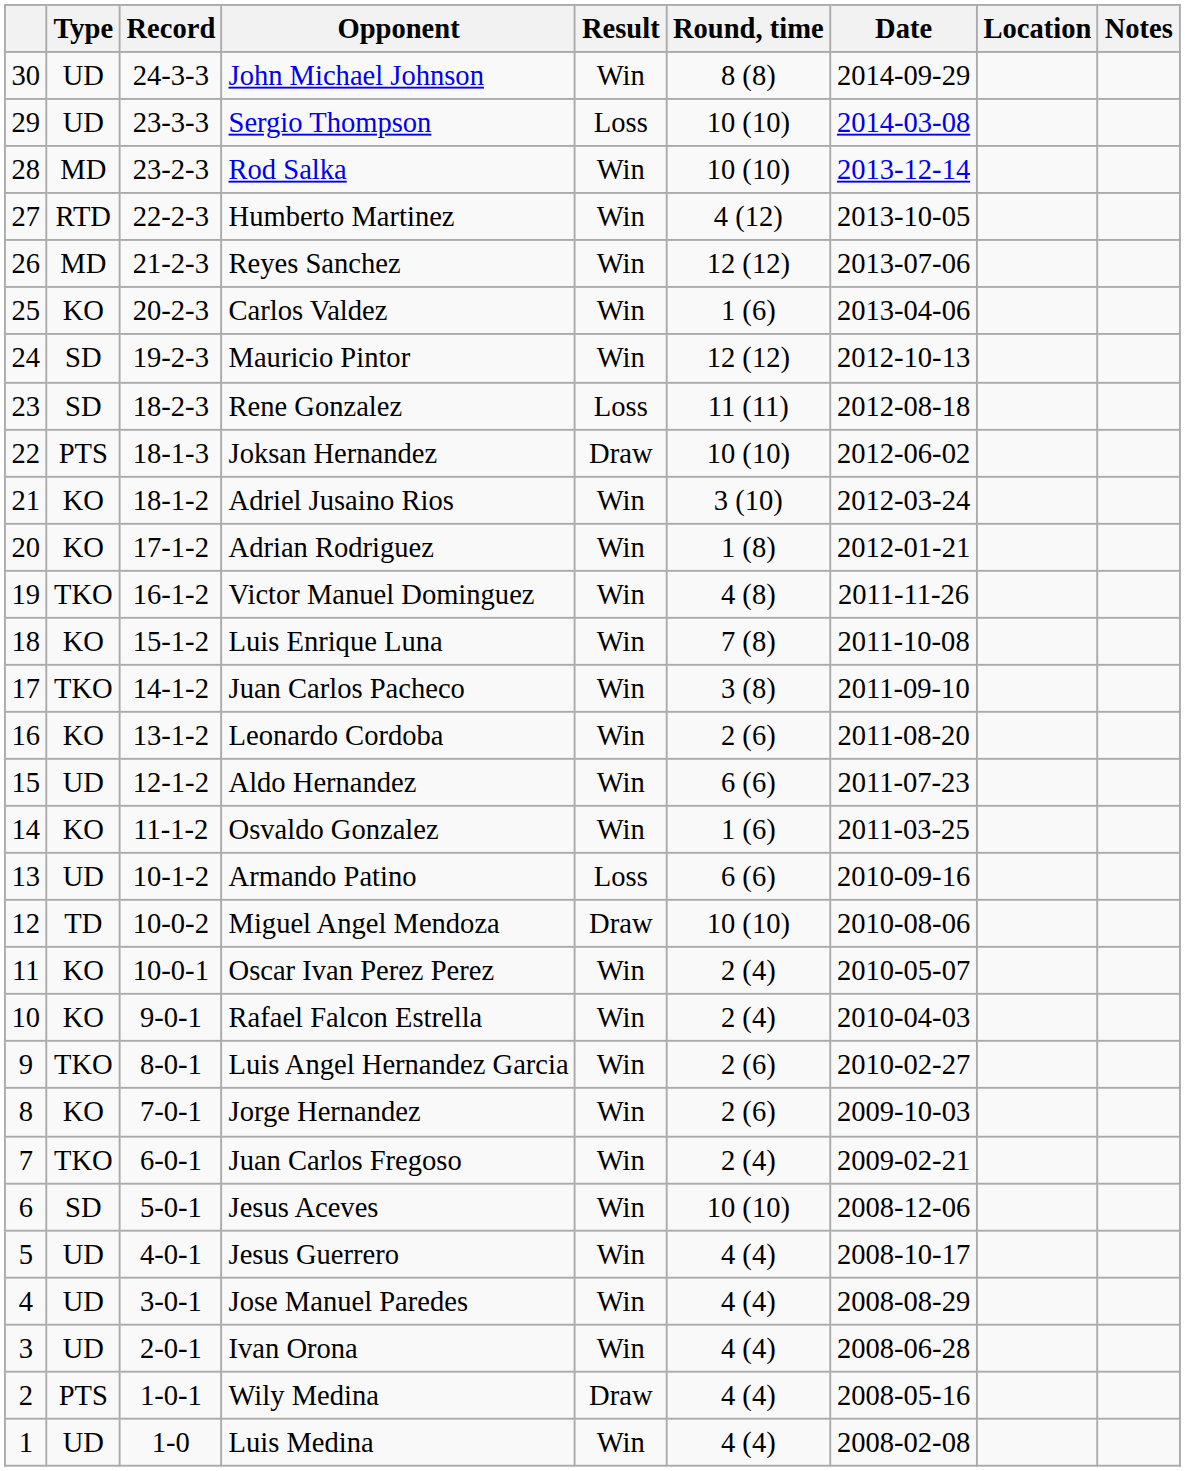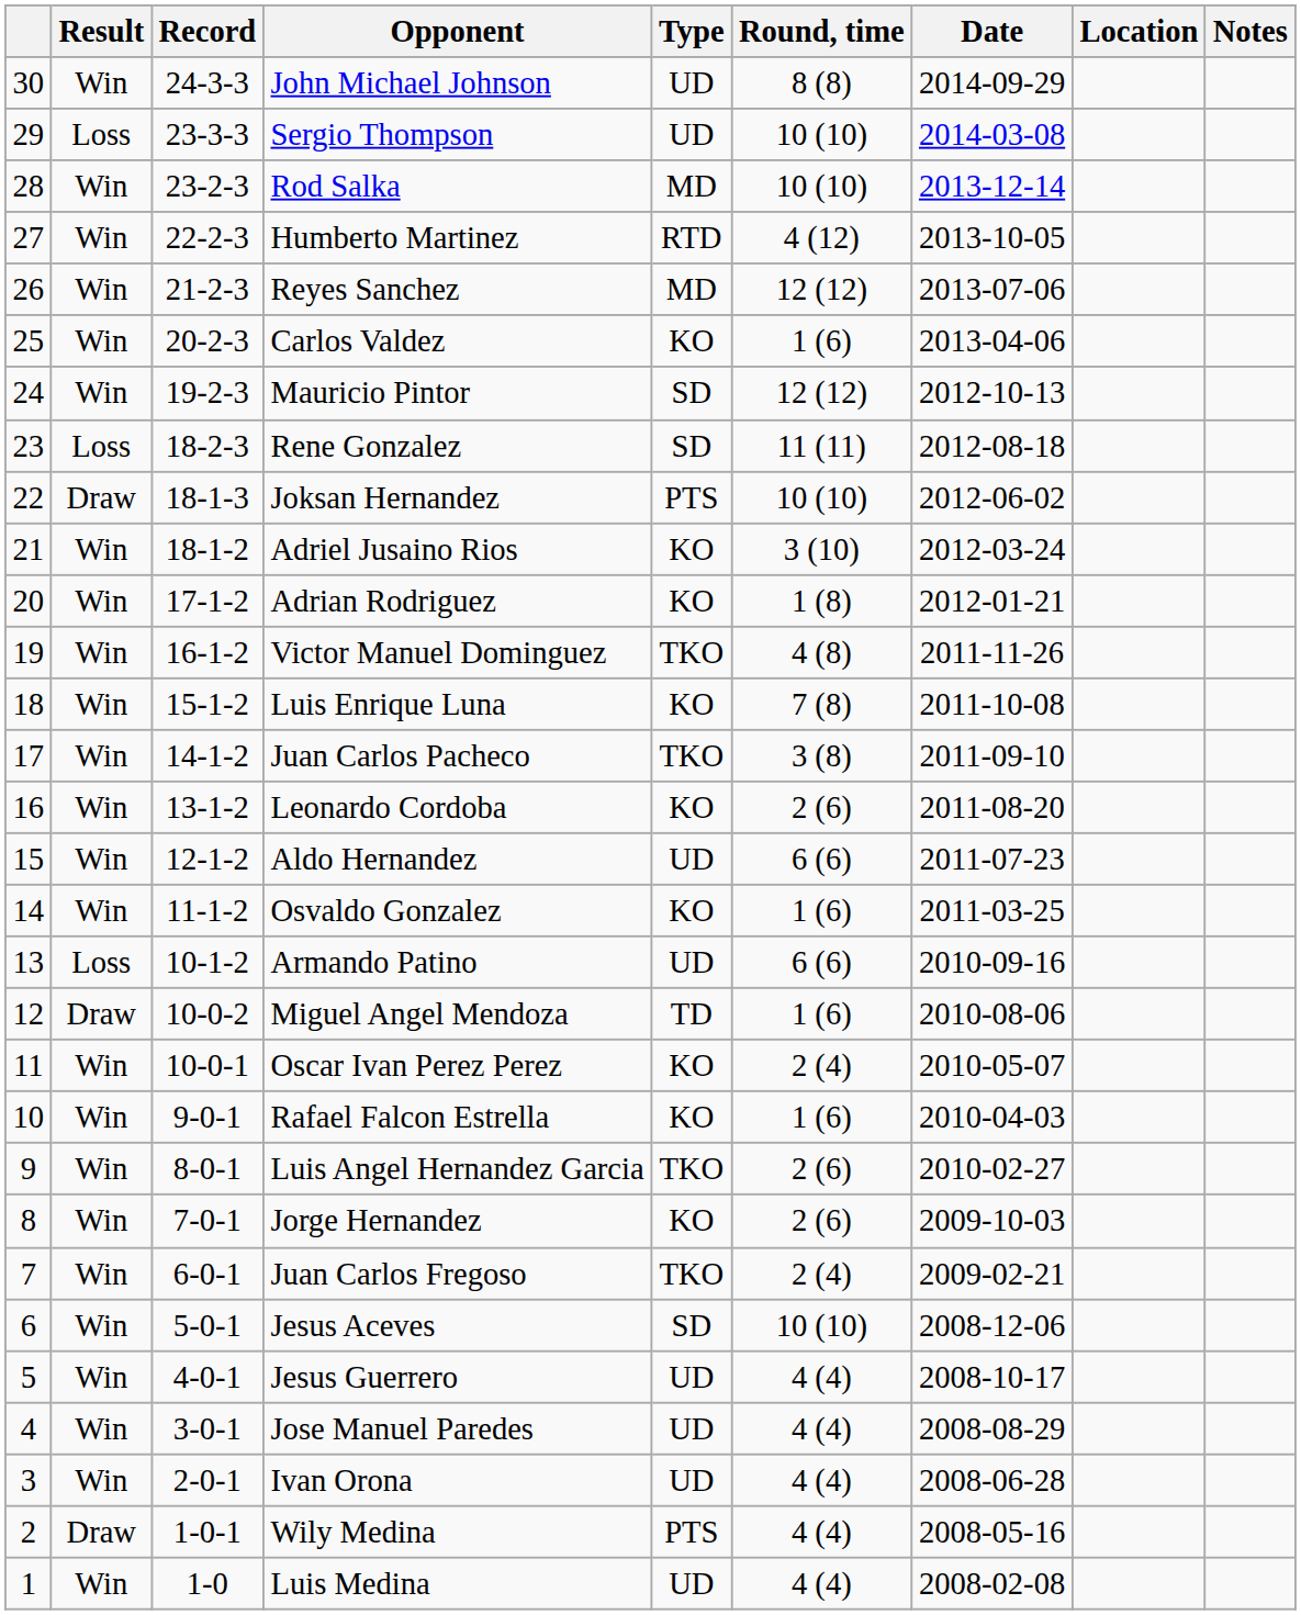 <table class="wikitable" style="text-align:center; font-size:95%">
 <tr>
 <th></th>
-<th>Type</th>
+<th>Result</th>
 <th>Record</th>
 <th>Opponent</th>
-<th>Result</th>
+<th>Type</th>
 <th>Round, time</th>
 <th>Date</th>
 <th>Location</th>
 <th>Notes</th>
 </tr>
 <tr>
 <td>30</td>
-<td>UD</td>
+<td>Win</td>
 <td>24-3-3</td>
 <td align=left> <a href='#'>John Michael Johnson</a></td>
-<td>Win</td>
+<td>UD</td>
 <td>8 (8)</td>
 <td>2014-09-29</td>
 <td align=left> </td>
 <td align=left></td>
 </tr>
 <tr>
 <td>29</td>
-<td>UD</td>
+<td>Loss</td>
 <td>23-3-3</td>
 <td align=left> <a href='#'>Sergio Thompson</a></td>
-<td>Loss</td>
+<td>UD</td>
 <td>10 (10)</td>
 <td><a href='#'>2014-03-08</a></td>
 <td align=left> </td>
 <td align=left></td>
 </tr>
 <tr>
 <td>28</td>
-<td>MD</td>
+<td>Win</td>
 <td>23-2-3</td>
 <td align=left> <a href='#'>Rod Salka</a></td>
-<td>Win</td>
+<td>MD</td>
 <td>10 (10)</td>
 <td><a href='#'>2013-12-14</a></td>
 <td align=left> </td>
 <td align=left></td>
 </tr>
 <tr>
 <td>27</td>
-<td>RTD</td>
+<td>Win</td>
 <td>22-2-3</td>
 <td align=left> Humberto Martinez</td>
-<td>Win</td>
+<td>RTD</td>
 <td>4 (12)</td>
 <td>2013-10-05</td>
 <td align=left> </td>
 <td align=left></td>
 </tr>
 <tr>
 <td>26</td>
-<td>MD</td>
+<td>Win</td>
 <td>21-2-3</td>
 <td align=left> Reyes Sanchez</td>
-<td>Win</td>
+<td>MD</td>
 <td>12 (12)</td>
 <td>2013-07-06</td>
 <td align=left> </td>
 <td align=left></td>
 </tr>
 <tr>
 <td>25</td>
-<td>KO</td>
+<td>Win</td>
 <td>20-2-3</td>
 <td align=left> Carlos Valdez</td>
-<td>Win</td>
+<td>KO</td>
 <td>1 (6)</td>
 <td>2013-04-06</td>
 <td align=left> </td>
 <td align=left></td>
 </tr>
 <tr>
 <td>24</td>
-<td>SD</td>
+<td>Win</td>
 <td>19-2-3</td>
 <td align=left> Mauricio Pintor</td>
-<td>Win</td>
+<td>SD</td>
 <td>12 (12)</td>
 <td>2012-10-13</td>
 <td align=left> </td>
 <td align=left></td>
 </tr>
 <tr>
 <td>23</td>
-<td>SD</td>
+<td>Loss</td>
 <td>18-2-3</td>
 <td align=left> Rene Gonzalez</td>
-<td>Loss</td>
+<td>SD</td>
 <td>11 (11)</td>
 <td>2012-08-18</td>
 <td align=left> </td>
 <td align=left></td>
 </tr>
 <tr>
 <td>22</td>
-<td>PTS</td>
+<td>Draw</td>
 <td>18-1-3</td>
 <td align=left> Joksan Hernandez</td>
-<td>Draw</td>
+<td>PTS</td>
 <td>10 (10)</td>
 <td>2012-06-02</td>
 <td align=left> </td>
 <td align=left></td>
 </tr>
 <tr>
 <td>21</td>
-<td>KO</td>
+<td>Win</td>
 <td>18-1-2</td>
 <td align=left> Adriel Jusaino Rios</td>
-<td>Win</td>
+<td>KO</td>
 <td>3 (10)</td>
 <td>2012-03-24</td>
 <td align=left> </td>
 <td align=left></td>
 </tr>
 <tr>
 <td>20</td>
-<td>KO</td>
+<td>Win</td>
 <td>17-1-2</td>
 <td align=left> Adrian Rodriguez</td>
-<td>Win</td>
+<td>KO</td>
 <td>1 (8)</td>
 <td>2012-01-21</td>
 <td align=left> </td>
 <td align=left></td>
 </tr>
 <tr>
 <td>19</td>
-<td>TKO</td>
+<td>Win</td>
 <td>16-1-2</td>
 <td align=left> Victor Manuel Dominguez</td>
-<td>Win</td>
+<td>TKO</td>
 <td>4 (8)</td>
 <td>2011-11-26</td>
 <td align=left> </td>
 <td align=left></td>
 </tr>
 <tr>
 <td>18</td>
-<td>KO</td>
+<td>Win</td>
 <td>15-1-2</td>
 <td align=left> Luis Enrique Luna</td>
-<td>Win</td>
+<td>KO</td>
 <td>7 (8)</td>
 <td>2011-10-08</td>
 <td align=left> </td>
 <td align=left></td>
 </tr>
 <tr>
 <td>17</td>
-<td>TKO</td>
+<td>Win</td>
 <td>14-1-2</td>
 <td align=left> Juan Carlos Pacheco</td>
-<td>Win</td>
+<td>TKO</td>
 <td>3 (8)</td>
 <td>2011-09-10</td>
 <td align=left> </td>
 <td align=left></td>
 </tr>
 <tr>
 <td>16</td>
-<td>KO</td>
+<td>Win</td>
 <td>13-1-2</td>
 <td align=left> Leonardo Cordoba</td>
-<td>Win</td>
+<td>KO</td>
 <td>2 (6)</td>
 <td>2011-08-20</td>
 <td align=left> </td>
 <td align=left></td>
 </tr>
 <tr>
 <td>15</td>
-<td>UD</td>
+<td>Win</td>
 <td>12-1-2</td>
 <td align=left> Aldo Hernandez</td>
-<td>Win</td>
+<td>UD</td>
 <td>6 (6)</td>
 <td>2011-07-23</td>
 <td align=left> </td>
 <td align=left></td>
 </tr>
 <tr>
 <td>14</td>
-<td>KO</td>
+<td>Win</td>
 <td>11-1-2</td>
 <td align=left> Osvaldo Gonzalez</td>
-<td>Win</td>
+<td>KO</td>
 <td>1 (6)</td>
 <td>2011-03-25</td>
 <td align=left> </td>
 <td align=left></td>
 </tr>
 <tr>
 <td>13</td>
-<td>UD</td>
+<td>Loss</td>
 <td>10-1-2</td>
 <td align=left> Armando Patino</td>
-<td>Loss</td>
+<td>UD</td>
 <td>6 (6)</td>
 <td>2010-09-16</td>
 <td align=left> </td>
 <td align=left></td>
 </tr>
 <tr>
 <td>12</td>
-<td>TD</td>
+<td>Draw</td>
 <td>10-0-2</td>
 <td align=left> Miguel Angel Mendoza</td>
-<td>Draw</td>
-<td>10 (10)</td>
+<td>TD</td>
+<td>1 (6)</td>
 <td>2010-08-06</td>
 <td align=left> </td>
 <td align=left></td>
 </tr>
 <tr>
 <td>11</td>
-<td>KO</td>
+<td>Win</td>
 <td>10-0-1</td>
 <td align=left> Oscar Ivan Perez Perez</td>
-<td>Win</td>
+<td>KO</td>
 <td>2 (4)</td>
 <td>2010-05-07</td>
 <td align=left> </td>
 <td align=left></td>
 </tr>
 <tr>
 <td>10</td>
-<td>KO</td>
+<td>Win</td>
 <td>9-0-1</td>
 <td align=left> Rafael Falcon Estrella</td>
-<td>Win</td>
-<td>2 (4)</td>
+<td>KO</td>
+<td>1 (6)</td>
 <td>2010-04-03</td>
 <td align=left> </td>
 <td align=left></td>
 </tr>
 <tr>
 <td>9</td>
-<td>TKO</td>
+<td>Win</td>
 <td>8-0-1</td>
 <td align=left> Luis Angel Hernandez Garcia</td>
-<td>Win</td>
+<td>TKO</td>
 <td>2 (6)</td>
 <td>2010-02-27</td>
 <td align=left> </td>
 <td align=left></td>
 </tr>
 <tr>
 <td>8</td>
-<td>KO</td>
+<td>Win</td>
 <td>7-0-1</td>
 <td align=left> Jorge Hernandez</td>
-<td>Win</td>
+<td>KO</td>
 <td>2 (6)</td>
 <td>2009-10-03</td>
 <td align=left> </td>
 <td align=left></td>
 </tr>
 <tr>
 <td>7</td>
-<td>TKO</td>
+<td>Win</td>
 <td>6-0-1</td>
 <td align=left> Juan Carlos Fregoso</td>
-<td>Win</td>
+<td>TKO</td>
 <td>2 (4)</td>
 <td>2009-02-21</td>
 <td align=left> </td>
 <td align=left></td>
 </tr>
 <tr>
 <td>6</td>
-<td>SD</td>
+<td>Win</td>
 <td>5-0-1</td>
 <td align=left> Jesus Aceves</td>
-<td>Win</td>
+<td>SD</td>
 <td>10 (10)</td>
 <td>2008-12-06</td>
 <td align=left> </td>
 <td align=left></td>
 </tr>
 <tr>
 <td>5</td>
-<td>UD</td>
+<td>Win</td>
 <td>4-0-1</td>
 <td align=left> Jesus Guerrero</td>
-<td>Win</td>
+<td>UD</td>
 <td>4 (4)</td>
 <td>2008-10-17</td>
 <td align=left> </td>
 <td align=left></td>
 </tr>
 <tr>
 <td>4</td>
-<td>UD</td>
+<td>Win</td>
 <td>3-0-1</td>
 <td align=left> Jose Manuel Paredes</td>
-<td>Win</td>
+<td>UD</td>
 <td>4 (4)</td>
 <td>2008-08-29</td>
 <td align=left> </td>
 <td align=left></td>
 </tr>
 <tr>
 <td>3</td>
-<td>UD</td>
+<td>Win</td>
 <td>2-0-1</td>
 <td align=left> Ivan Orona</td>
-<td>Win</td>
+<td>UD</td>
 <td>4 (4)</td>
 <td>2008-06-28</td>
 <td align=left> </td>
 <td align=left></td>
 </tr>
 <tr>
 <td>2</td>
-<td>PTS</td>
+<td>Draw</td>
 <td>1-0-1</td>
 <td align=left> Wily Medina</td>
-<td>Draw</td>
+<td>PTS</td>
 <td>4 (4)</td>
 <td>2008-05-16</td>
 <td align=left> </td>
 <td align=left></td>
 </tr>
 <tr>
 <td>1</td>
-<td>UD</td>
+<td>Win</td>
 <td>1-0</td>
 <td align=left> Luis Medina</td>
-<td>Win</td>
+<td>UD</td>
 <td>4 (4)</td>
 <td>2008-02-08</td>
 <td align=left> </td>
 <td align=left></td>
 </tr>
 </table>
